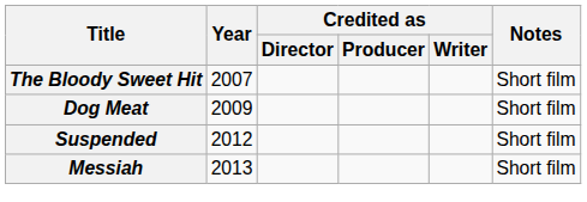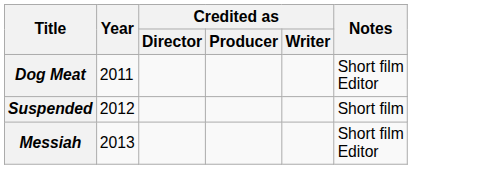 <table class="wikitable plainrowheaders sortable">
 <tr>
 <th rowspan="2" scope="col">Title</th>
 <th rowspan="2" scope="col">Year</th>
 <th colspan="3" scope="col">Credited as</th>
 <th rowspan="2" scope="col" class="unsortable">Notes</th>
 </tr>
 <tr>
 <th>Director</th>
 <th>Producer</th>
 <th>Writer</th>
 </tr>
 <tr>
-<th scope="row"><em>The Bloody Sweet Hit</em></th>
-<td>2007</td>
+<th scope="row"><em>Dog Meat</em></th>
+<td>2011</td>
 <td></td>
 <td></td>
 <td></td>
-<td>Short film</td>
-</tr>
-<tr>
-<th scope="row"><em>Dog Meat</em></th>
-<td>2009</td>
-<td></td>
-<td></td>
-<td></td>
-<td>Short film</td>
+<td>Short film<br>Editor</td>
 </tr>
 <tr>
 <th scope="row"><em>Suspended</em></th>
 <td>2012</td>
 <td></td>
 <td></td>
 <td></td>
 <td>Short film</td>
 </tr>
 <tr>
 <th scope="row"><em>Messiah</em></th>
 <td>2013</td>
 <td></td>
 <td></td>
 <td></td>
-<td>Short film</td>
+<td>Short film<br>Editor</td>
 </tr>
 </table>
